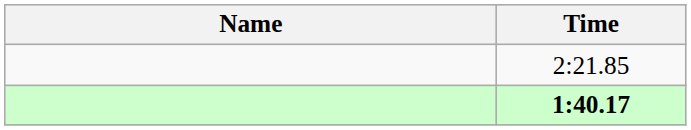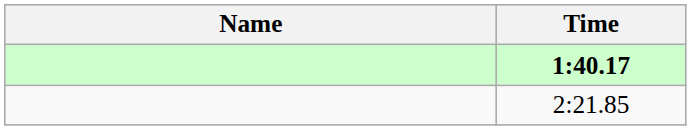 <table class="wikitable" style="text-align:center;">
 <tr>
 <th style="width:19em">Name</th>
 <th style="width:7em">Time</th>
 </tr>
+<tr bgcolor=ccffcc>
+<td align=left><strong></strong></td>
+<td><strong>1:40.17</strong></td>
+</tr>
 <tr>
 <td align=left></td>
 <td>2:21.85</td>
 </tr>
-<tr bgcolor=ccffcc>
-<td align=left><strong></strong></td>
-<td><strong>1:40.17</strong></td>
-</tr>
 </table>
